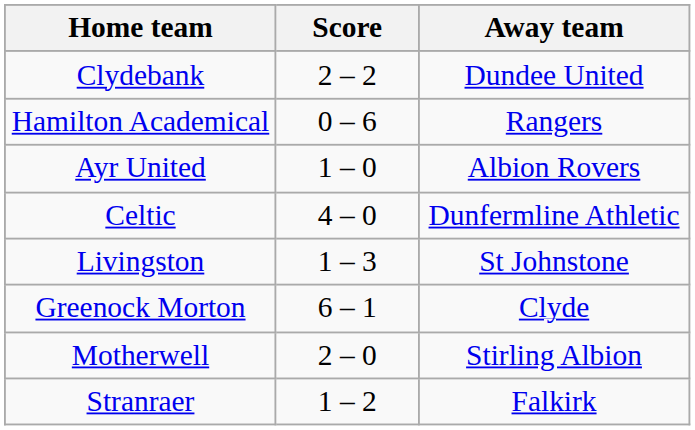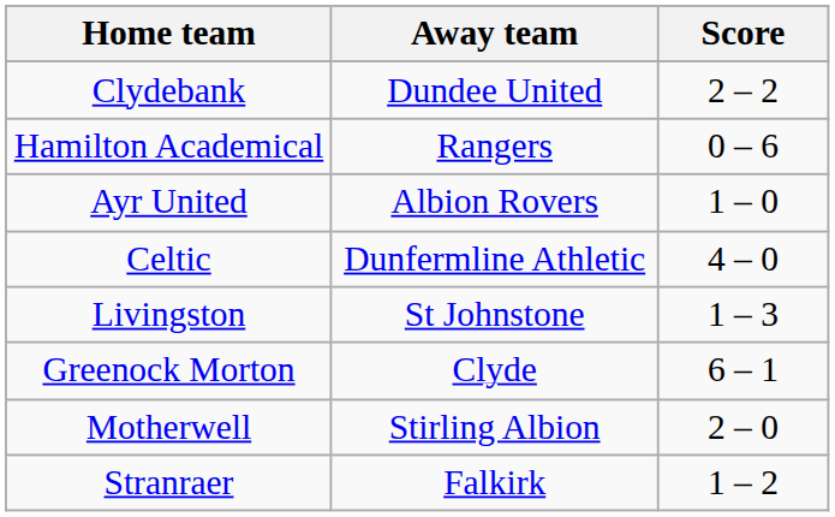 <table class="wikitable" style="text-align: center">
 <tr>
 <th width=140>Home team</th>
+<th width=140>Away team</th>
 <th width=70>Score</th>
-<th width=140>Away team</th>
 </tr>
 <tr>
 <td><a href='#'>Clydebank</a></td>
+<td><a href='#'>Dundee United</a></td>
 <td>2 – 2</td>
-<td><a href='#'>Dundee United</a></td>
 </tr>
 <tr>
 <td><a href='#'>Hamilton Academical</a></td>
+<td><a href='#'>Rangers</a></td>
 <td>0 – 6</td>
-<td><a href='#'>Rangers</a></td>
 </tr>
 <tr>
 <td><a href='#'>Ayr United</a></td>
+<td><a href='#'>Albion Rovers</a></td>
 <td>1 – 0</td>
-<td><a href='#'>Albion Rovers</a></td>
 </tr>
 <tr>
 <td><a href='#'>Celtic</a></td>
+<td><a href='#'>Dunfermline Athletic</a></td>
 <td>4 – 0</td>
-<td><a href='#'>Dunfermline Athletic</a></td>
 </tr>
 <tr>
 <td><a href='#'>Livingston</a></td>
+<td><a href='#'>St Johnstone</a></td>
 <td>1 – 3</td>
-<td><a href='#'>St Johnstone</a></td>
 </tr>
 <tr>
 <td><a href='#'>Greenock Morton</a></td>
+<td><a href='#'>Clyde</a></td>
 <td>6 – 1</td>
-<td><a href='#'>Clyde</a></td>
 </tr>
 <tr>
 <td><a href='#'>Motherwell</a></td>
+<td><a href='#'>Stirling Albion</a></td>
 <td>2 – 0</td>
-<td><a href='#'>Stirling Albion</a></td>
 </tr>
 <tr>
 <td><a href='#'>Stranraer</a></td>
+<td><a href='#'>Falkirk</a></td>
 <td>1 – 2</td>
-<td><a href='#'>Falkirk</a></td>
 </tr>
 </table>
